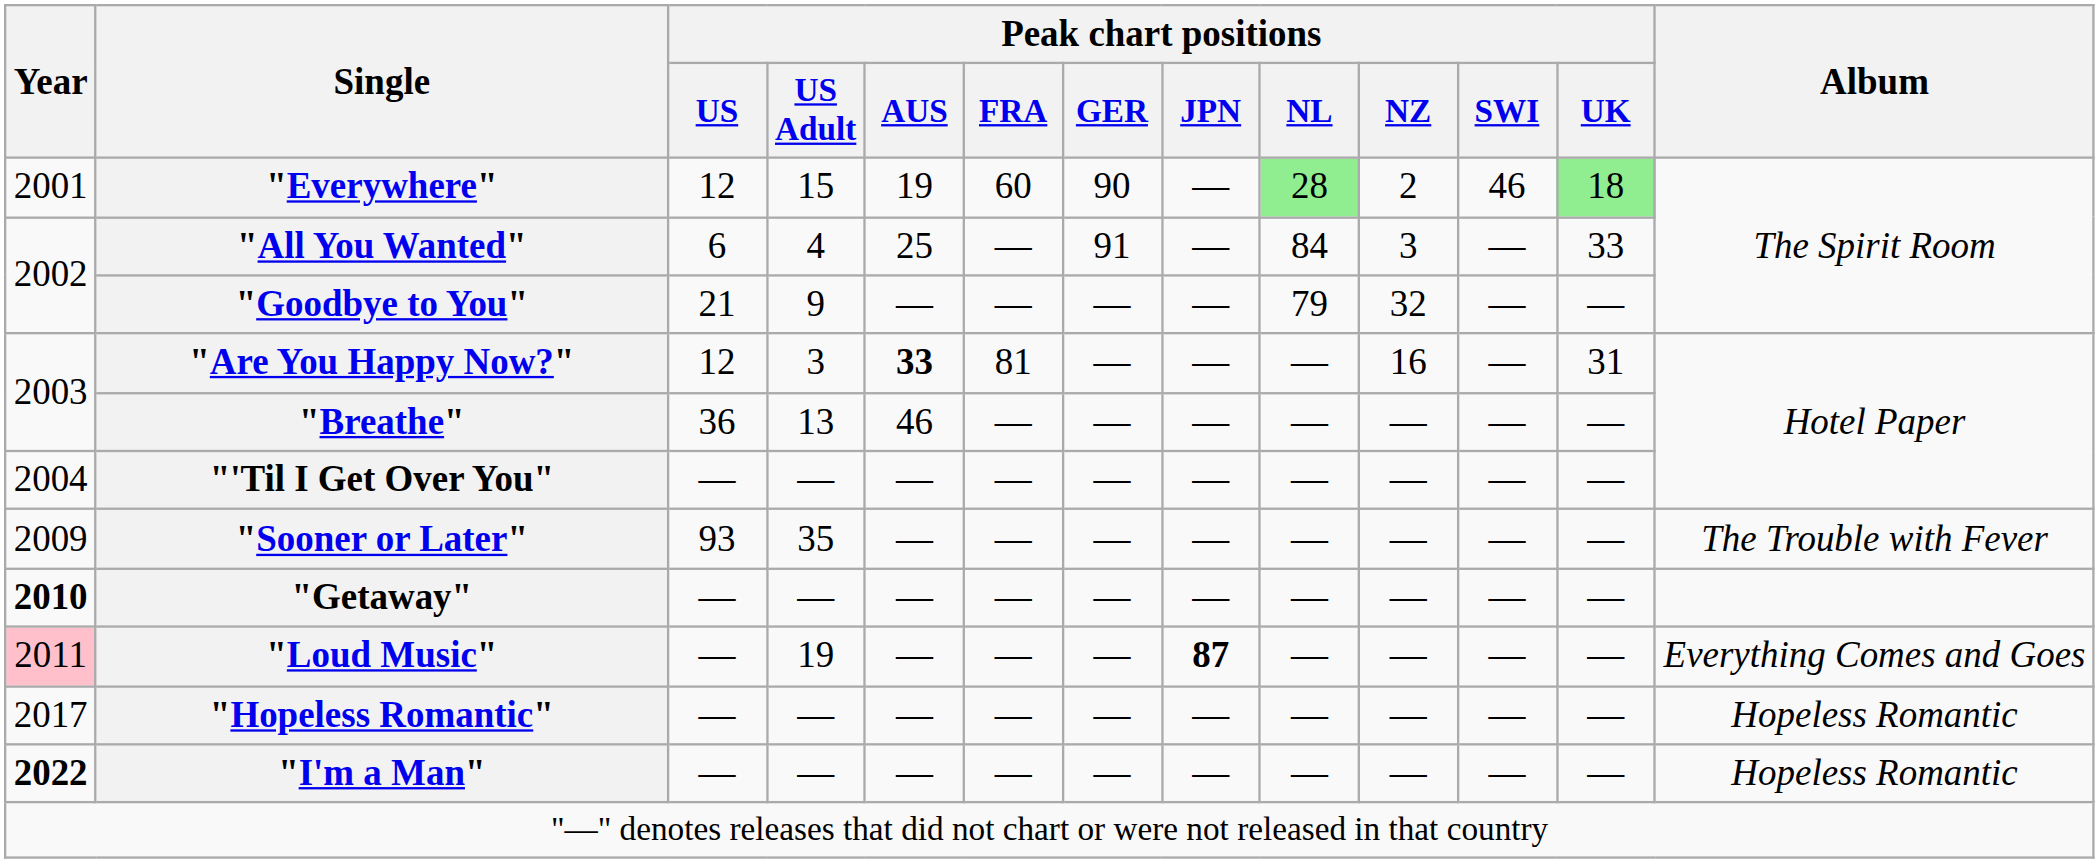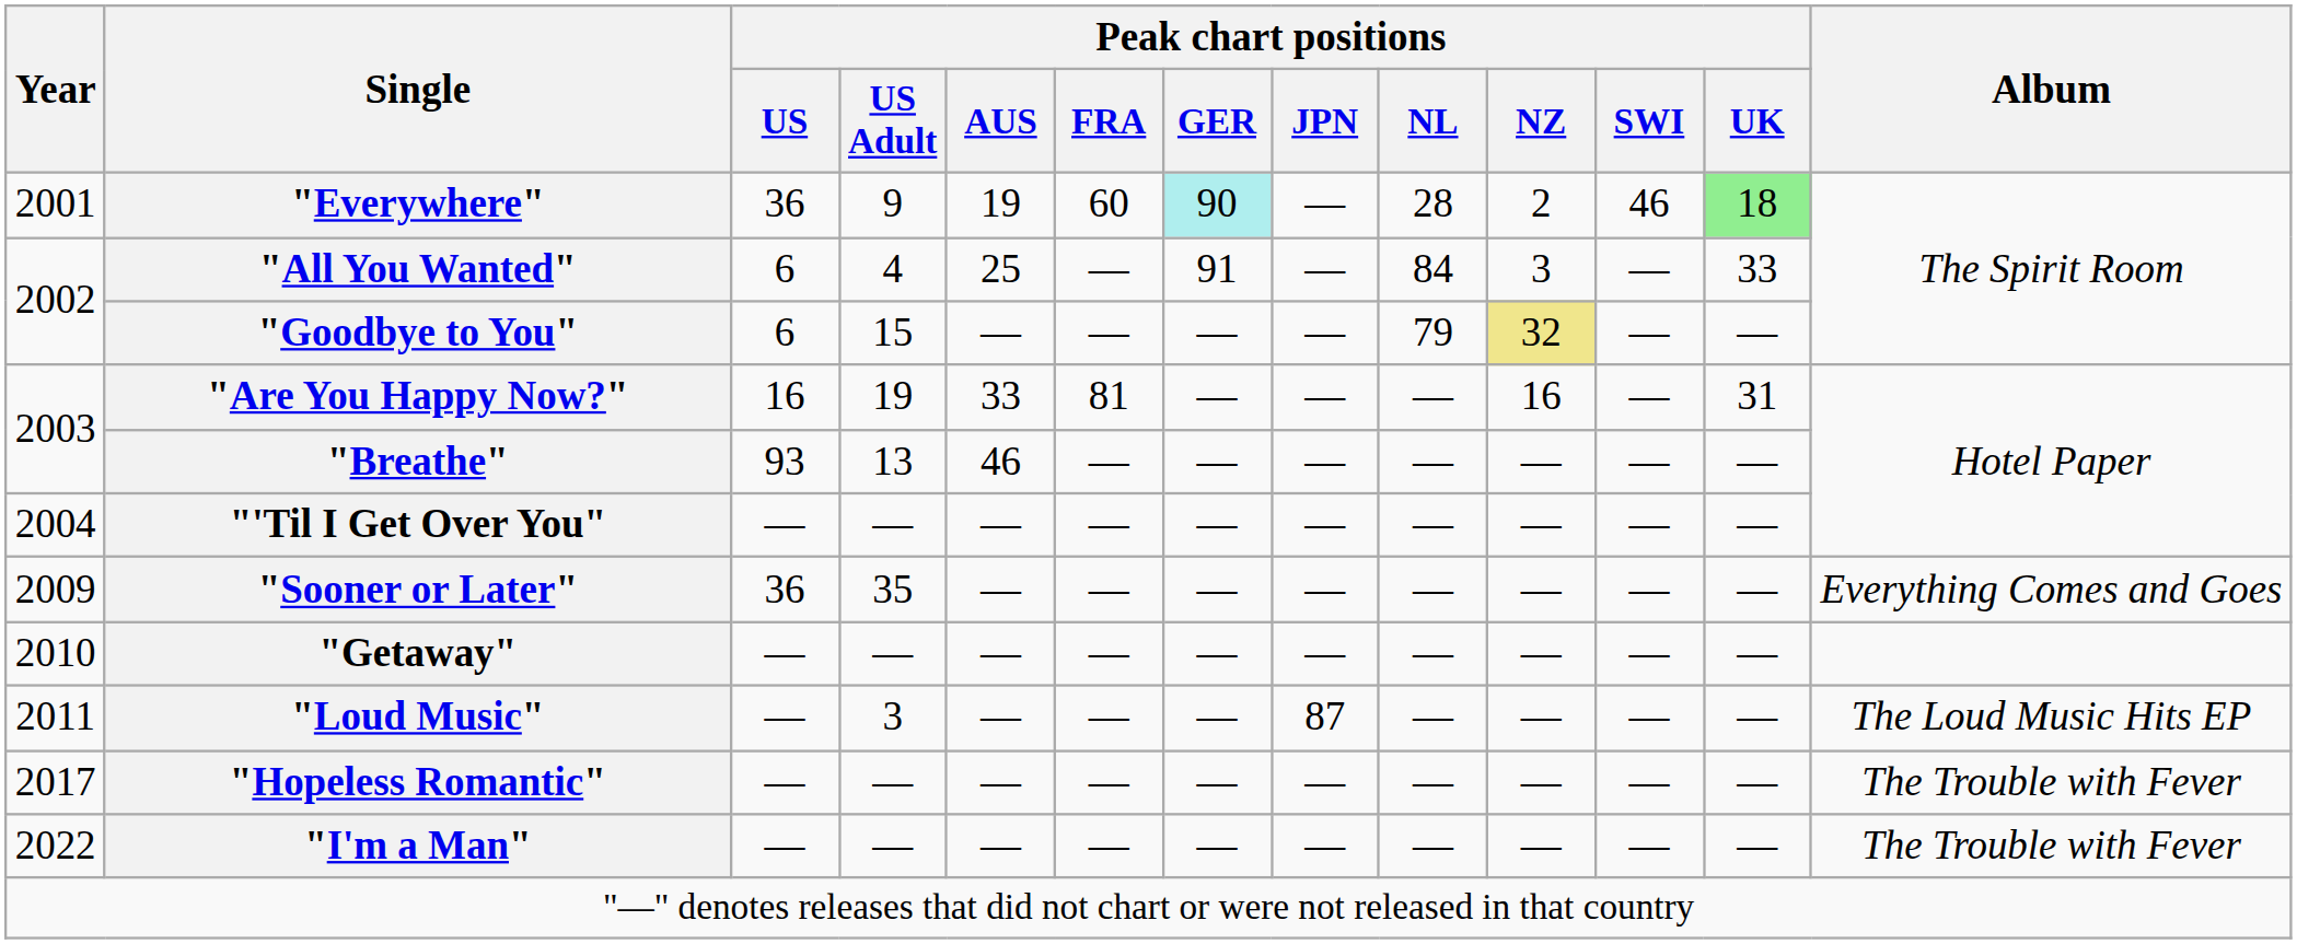 <table class="wikitable plainrowheaders" style="text-align:center;">
 <tr>
 <th scope="col" rowspan="2">Year</th>
 <th scope="col" rowspan="2" style="width:15em;">Single</th>
 <th scope="col" colspan="10">Peak chart positions</th>
 <th scope="col" rowspan="2">Album</th>
 </tr>
 <tr>
 <th scope="col" style="width:2.5em;font-size:90%;"><a href='#'>US</a><br></th>
 <th scope="col" style="width:2.5em;font-size:90%;"><a href='#'>US Adult</a><br></th>
 <th scope="col" style="width:2.5em;font-size:90%;"><a href='#'>AUS</a><br></th>
 <th scope="col" style="width:2.5em;font-size:90%;"><a href='#'>FRA</a><br></th>
 <th scope="col" style="width:2.5em;font-size:90%;"><a href='#'>GER</a><br></th>
 <th scope="col" style="width:2.5em;font-size:90%;"><a href='#'>JPN</a><br></th>
 <th scope="col" style="width:2.5em;font-size:90%;"><a href='#'>NL</a><br></th>
 <th scope="col" style="width:2.5em;font-size:90%;"><a href='#'>NZ</a><br></th>
 <th scope="col" style="width:2.5em;font-size:90%;"><a href='#'>SWI</a><br></th>
 <th scope="col" style="width:2.5em;font-size:90%;"><a href='#'>UK</a><br></th>
 </tr>
 <tr>
 <td>2001</td>
 <th scope="row">"<a href='#'>Everywhere</a>"</th>
-<td>12</td>
-<td>15</td>
+<td>36</td>
+<td>9</td>
 <td>19</td>
 <td>60</td>
-<td>90</td>
+<td style="background: paleturquoise;">90</td>
 <td>—</td>
-<td style="background: lightgreen;">28</td>
+<td>28</td>
 <td>2</td>
 <td>46</td>
 <td style="background: lightgreen;">18</td>
 <td rowspan="3"><em>The Spirit Room</em></td>
 </tr>
 <tr>
 <td rowspan="2">2002</td>
 <th scope="row">"<a href='#'>All You Wanted</a>"</th>
 <td>6</td>
 <td>4</td>
 <td>25</td>
 <td>—</td>
 <td>91</td>
 <td>—</td>
 <td>84</td>
 <td>3</td>
 <td>—</td>
 <td>33</td>
 </tr>
 <tr>
 <th scope="row">"<a href='#'>Goodbye to You</a>"</th>
-<td>21</td>
-<td>9</td>
+<td>6</td>
+<td>15</td>
 <td>—</td>
 <td>—</td>
 <td>—</td>
 <td>—</td>
 <td>79</td>
-<td>32</td>
+<td style="background: khaki;">32</td>
 <td>—</td>
 <td>—</td>
 </tr>
 <tr>
 <td rowspan="2">2003</td>
 <th scope="row">"<a href='#'>Are You Happy Now?</a>"</th>
-<td>12</td>
-<td>3</td>
-<td><strong>33</strong></td>
+<td>16</td>
+<td>19</td>
+<td>33</td>
 <td>81</td>
 <td>—</td>
 <td>—</td>
 <td>—</td>
 <td>16</td>
 <td>—</td>
 <td>31</td>
 <td rowspan="3"><em>Hotel Paper</em></td>
 </tr>
 <tr>
 <th scope="row">"<a href='#'>Breathe</a>"</th>
-<td>36</td>
+<td>93</td>
 <td>13</td>
 <td>46</td>
 <td>—</td>
 <td>—</td>
 <td>—</td>
 <td>—</td>
 <td>—</td>
 <td>—</td>
 <td>—</td>
 </tr>
 <tr>
 <td>2004</td>
 <th scope="row">"'Til I Get Over You"</th>
 <td>—</td>
 <td>—</td>
 <td>—</td>
 <td>—</td>
 <td>—</td>
 <td>—</td>
 <td>—</td>
 <td>—</td>
 <td>—</td>
 <td>—</td>
 </tr>
 <tr>
 <td>2009</td>
 <th scope="row">"<a href='#'>Sooner or Later</a>"</th>
-<td>93</td>
+<td>36</td>
 <td>35</td>
 <td>—</td>
 <td>—</td>
 <td>—</td>
 <td>—</td>
 <td>—</td>
 <td>—</td>
 <td>—</td>
 <td>—</td>
-<td><em>The Trouble with Fever</em></td>
+<td><em>Everything Comes and Goes</em></td>
 </tr>
 <tr>
-<td><strong>2010</strong></td>
+<td>2010</td>
 <th scope="row">"Getaway" <br> </th>
 <td>—</td>
 <td>—</td>
 <td>—</td>
 <td>—</td>
 <td>—</td>
 <td>—</td>
 <td>—</td>
 <td>—</td>
 <td>—</td>
 <td>—</td>
 <td></td>
 </tr>
 <tr>
-<td style="background: pink;">2011</td>
+<td>2011</td>
 <th scope="row">"<a href='#'>Loud Music</a>"</th>
 <td>—</td>
-<td>19</td>
+<td>3</td>
 <td>—</td>
 <td>—</td>
 <td>—</td>
-<td><strong>87</strong></td>
+<td>87</td>
 <td>—</td>
 <td>—</td>
 <td>—</td>
 <td>—</td>
-<td><em>Everything Comes and Goes</em></td>
+<td><em>The Loud Music Hits EP</em></td>
 </tr>
 <tr>
 <td>2017</td>
 <th scope="row">"<a href='#'>Hopeless Romantic</a>"</th>
 <td>—</td>
 <td>—</td>
 <td>—</td>
 <td>—</td>
 <td>—</td>
 <td>—</td>
 <td>—</td>
 <td>—</td>
 <td>—</td>
 <td>—</td>
-<td><em>Hopeless Romantic</em></td>
+<td><em>The Trouble with Fever</em></td>
 </tr>
 <tr>
-<td><strong>2022</strong></td>
+<td>2022</td>
 <th scope="row">"<a href='#'>I'm a Man</a>"</th>
 <td>—</td>
 <td>—</td>
 <td>—</td>
 <td>—</td>
 <td>—</td>
 <td>—</td>
 <td>—</td>
 <td>—</td>
 <td>—</td>
 <td>—</td>
-<td><em>Hopeless Romantic</em></td>
+<td><em>The Trouble with Fever</em></td>
 </tr>
 <tr>
 <td colspan="15" style="font-size:90%;">"—" denotes releases that did not chart or were not released in that country</td>
 </tr>
 </table>
